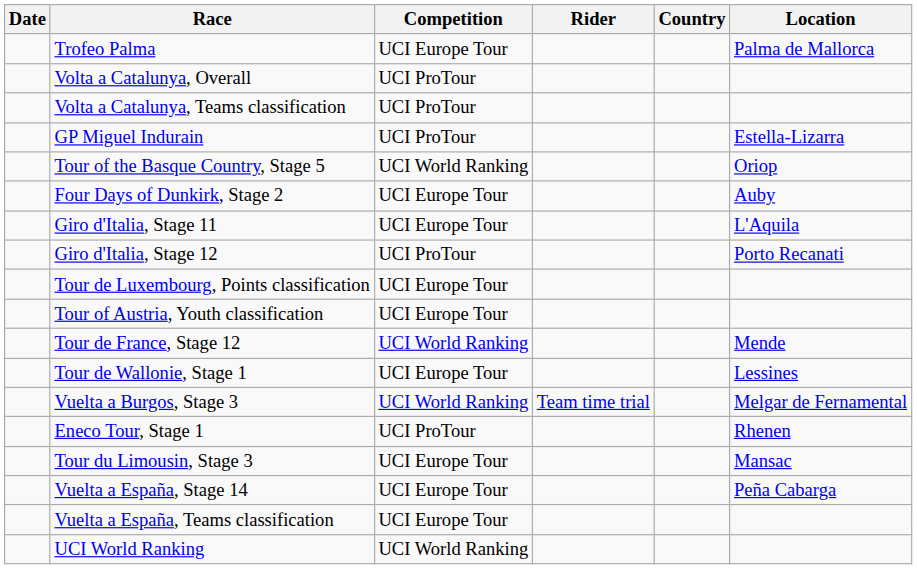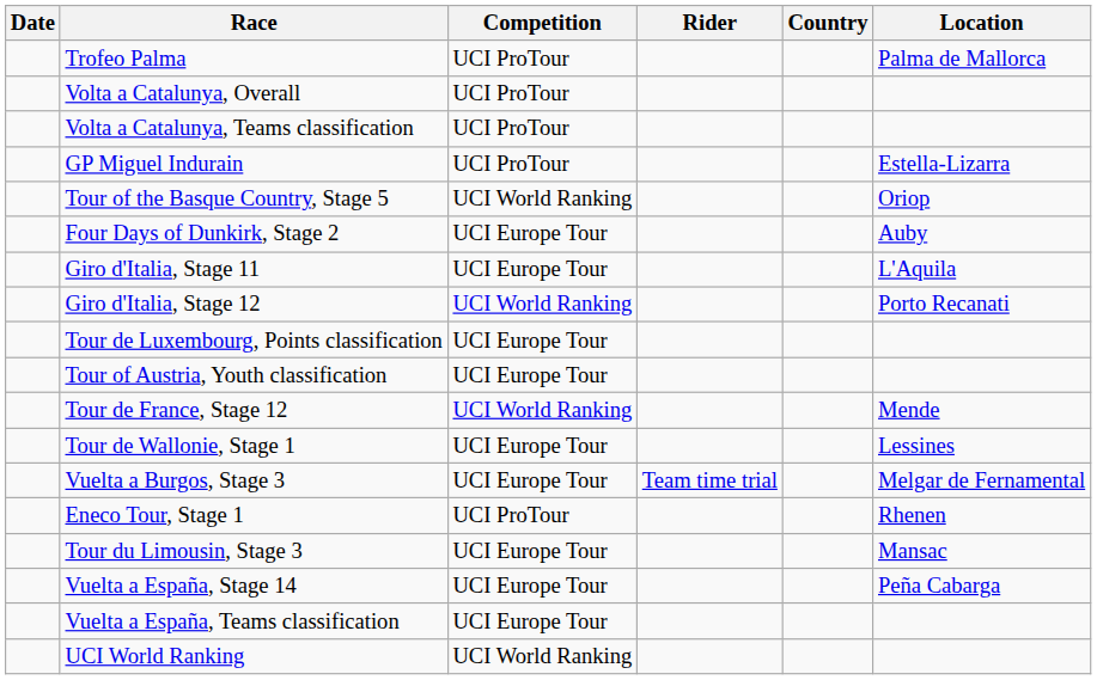 <table class="wikitable sortable">
 <tr>
 <th>Date</th>
 <th>Race</th>
 <th>Competition</th>
 <th>Rider</th>
 <th>Country</th>
 <th>Location</th>
 </tr>
 <tr>
 <td></td>
 <td><a href='#'>Trofeo Palma</a></td>
-<td>UCI Europe Tour</td>
+<td>UCI ProTour</td>
 <td></td>
 <td></td>
 <td><a href='#'>Palma de Mallorca</a></td>
 </tr>
 <tr>
 <td></td>
 <td><a href='#'>Volta a Catalunya</a>, Overall</td>
 <td>UCI ProTour</td>
 <td></td>
 <td></td>
 <td></td>
 </tr>
 <tr>
 <td></td>
 <td><a href='#'>Volta a Catalunya</a>, Teams classification</td>
 <td>UCI ProTour</td>
 <td align="center"></td>
 <td></td>
 <td></td>
 </tr>
 <tr>
 <td></td>
 <td><a href='#'>GP Miguel Indurain</a></td>
 <td>UCI ProTour</td>
 <td></td>
 <td></td>
 <td><a href='#'>Estella-Lizarra</a></td>
 </tr>
 <tr>
 <td></td>
 <td><a href='#'>Tour of the Basque Country</a>, Stage 5</td>
 <td>UCI World Ranking</td>
 <td></td>
 <td></td>
 <td><a href='#'>Oriop</a></td>
 </tr>
 <tr>
 <td></td>
 <td><a href='#'>Four Days of Dunkirk</a>, Stage 2</td>
 <td>UCI Europe Tour</td>
 <td></td>
 <td></td>
 <td><a href='#'>Auby</a></td>
 </tr>
 <tr>
 <td></td>
 <td><a href='#'>Giro d'Italia</a>, Stage 11</td>
 <td>UCI Europe Tour</td>
 <td></td>
 <td></td>
 <td><a href='#'>L'Aquila</a></td>
 </tr>
 <tr>
 <td></td>
 <td><a href='#'>Giro d'Italia</a>, Stage 12</td>
-<td>UCI ProTour</td>
+<td><a href='#'>UCI World Ranking</a></td>
 <td></td>
 <td></td>
 <td><a href='#'>Porto Recanati</a></td>
 </tr>
 <tr>
 <td></td>
 <td><a href='#'>Tour de Luxembourg</a>, Points classification</td>
 <td>UCI Europe Tour</td>
 <td></td>
 <td></td>
 <td></td>
 </tr>
 <tr>
 <td></td>
 <td><a href='#'>Tour of Austria</a>, Youth classification</td>
 <td>UCI Europe Tour</td>
 <td></td>
 <td></td>
 <td></td>
 </tr>
 <tr>
 <td></td>
 <td><a href='#'>Tour de France</a>, Stage 12</td>
 <td><a href='#'>UCI World Ranking</a></td>
 <td></td>
 <td></td>
 <td><a href='#'>Mende</a></td>
 </tr>
 <tr>
 <td></td>
 <td><a href='#'>Tour de Wallonie</a>, Stage 1</td>
 <td>UCI Europe Tour</td>
 <td></td>
 <td></td>
 <td><a href='#'>Lessines</a></td>
 </tr>
 <tr>
 <td></td>
 <td><a href='#'>Vuelta a Burgos</a>, Stage 3</td>
-<td><a href='#'>UCI World Ranking</a></td>
+<td>UCI Europe Tour</td>
 <td><a href='#'>Team time trial</a></td>
 <td></td>
 <td><a href='#'>Melgar de Fernamental</a></td>
 </tr>
 <tr>
 <td></td>
 <td><a href='#'>Eneco Tour</a>, Stage 1</td>
 <td>UCI ProTour</td>
 <td></td>
 <td></td>
 <td><a href='#'>Rhenen</a></td>
 </tr>
 <tr>
 <td></td>
 <td><a href='#'>Tour du Limousin</a>, Stage 3</td>
 <td>UCI Europe Tour</td>
 <td></td>
 <td></td>
 <td><a href='#'>Mansac</a></td>
 </tr>
 <tr>
 <td></td>
 <td><a href='#'>Vuelta a España</a>, Stage 14</td>
 <td>UCI Europe Tour</td>
 <td></td>
 <td></td>
 <td><a href='#'>Peña Cabarga</a></td>
 </tr>
 <tr>
 <td></td>
 <td><a href='#'>Vuelta a España</a>, Teams classification</td>
 <td>UCI Europe Tour</td>
 <td align="center"></td>
 <td></td>
 <td></td>
 </tr>
 <tr>
 <td></td>
 <td><a href='#'>UCI World Ranking</a></td>
 <td>UCI World Ranking</td>
 <td></td>
 <td></td>
 <td></td>
 </tr>
 </table>
